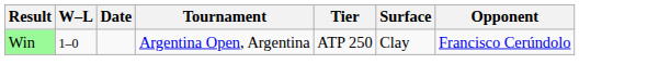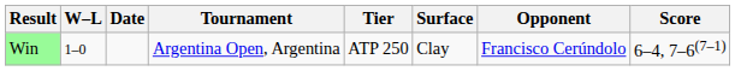 <table class="wikitable">
 <tr>
 <th>Result</th>
 <th class="unsortable">W–L</th>
 <th>Date</th>
 <th>Tournament</th>
 <th>Tier</th>
 <th>Surface</th>
 <th>Opponent</th>
+<th class="unsortable">Score</th>
 </tr>
 <tr>
 <td bgcolor=98fb98>Win</td>
 <td><small>1–0</small></td>
 <td><a href='#'></a></td>
 <td><a href='#'>Argentina Open</a>, Argentina</td>
 <td>ATP 250</td>
 <td>Clay</td>
 <td> <a href='#'>Francisco Cerúndolo</a></td>
+<td>6–4, 7–6<sup>(7–1)</sup></td>
 </tr>
 </table>
